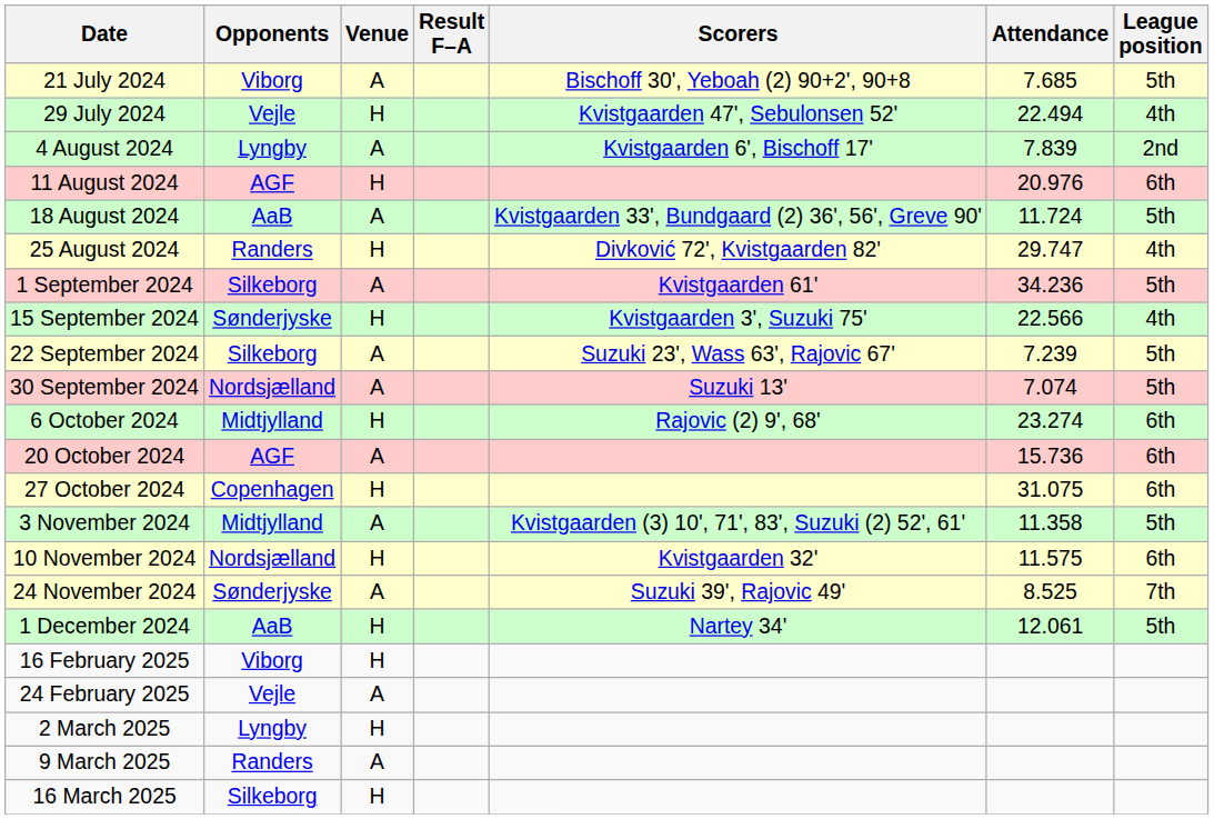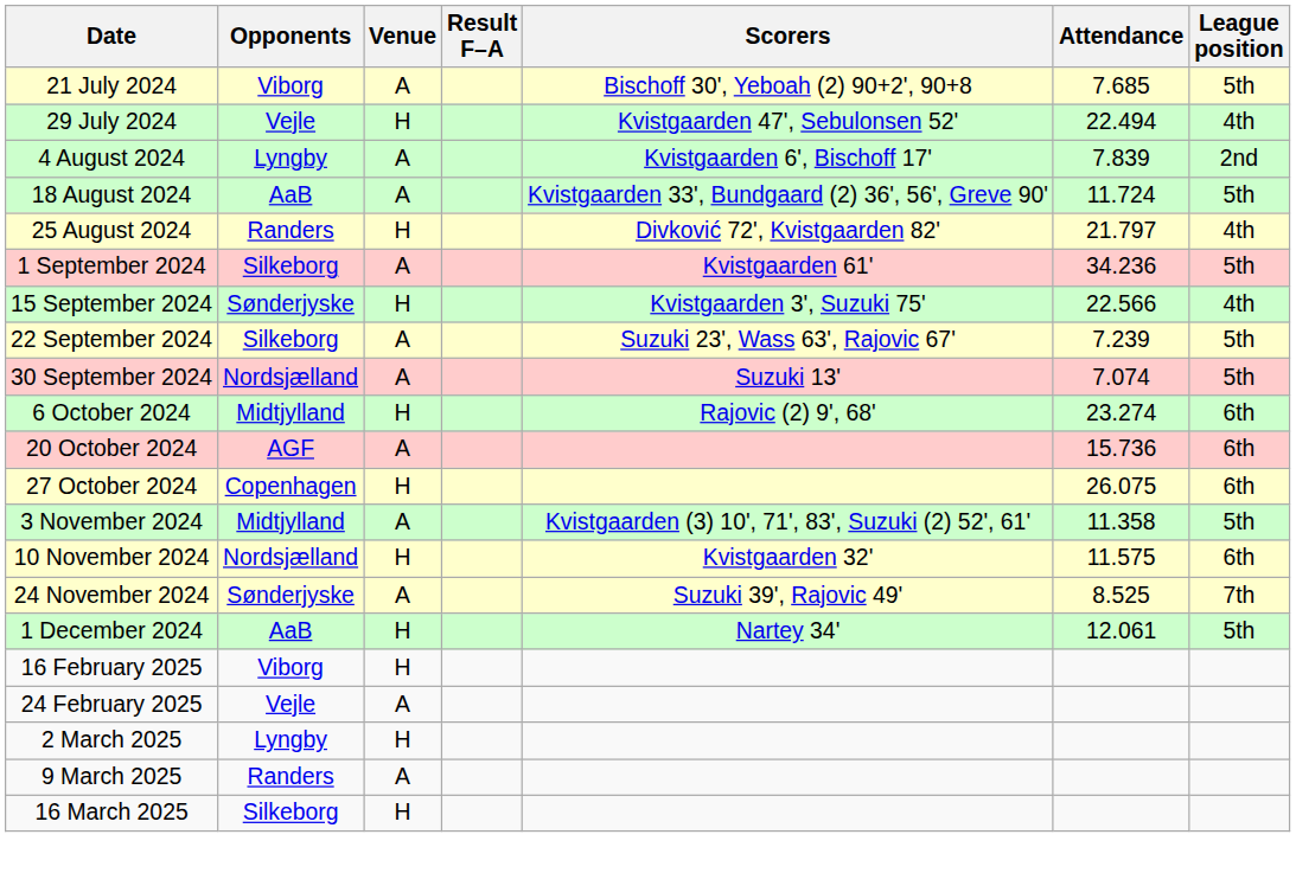 <table class="wikitable" style="text-align:center">
 <tr>
 <th>Date</th>
 <th>Opponents</th>
 <th>Venue</th>
 <th>Result<br>F–A</th>
 <th>Scorers</th>
 <th>Attendance</th>
 <th>League<br>position</th>
 </tr>
 <tr bgcolor="#ffffcc">
 <td>21 July 2024</td>
 <td><a href='#'>Viborg</a></td>
 <td>A</td>
 <td></td>
 <td><a href='#'>Bischoff</a> 30', <a href='#'>Yeboah</a> (2) 90+2', 90+8</td>
 <td>7.685</td>
 <td>5th</td>
 </tr>
 <tr bgcolor="#ccffcc">
 <td>29 July 2024</td>
 <td><a href='#'>Vejle</a></td>
 <td>H</td>
 <td></td>
 <td><a href='#'>Kvistgaarden</a> 47', <a href='#'>Sebulonsen</a> 52'</td>
 <td>22.494</td>
 <td>4th</td>
 </tr>
 <tr bgcolor="#ccffcc">
 <td>4 August 2024</td>
 <td><a href='#'>Lyngby</a></td>
 <td>A</td>
 <td></td>
 <td><a href='#'>Kvistgaarden</a> 6', <a href='#'>Bischoff</a> 17'</td>
 <td>7.839</td>
 <td>2nd</td>
 </tr>
-<tr bgcolor="#ffcccc">
-<td>11 August 2024</td>
-<td><a href='#'>AGF</a></td>
-<td>H</td>
-<td></td>
-<td></td>
-<td>20.976</td>
-<td>6th</td>
-</tr>
 <tr bgcolor="#ccffcc">
 <td>18 August 2024</td>
 <td><a href='#'>AaB</a></td>
 <td>A</td>
 <td></td>
 <td><a href='#'>Kvistgaarden</a> 33', <a href='#'>Bundgaard</a> (2) 36', 56', <a href='#'>Greve</a> 90'</td>
 <td>11.724</td>
 <td>5th</td>
 </tr>
 <tr bgcolor="#ffffcc">
 <td>25 August 2024</td>
 <td><a href='#'>Randers</a></td>
 <td>H</td>
 <td></td>
 <td><a href='#'>Divković</a> 72', <a href='#'>Kvistgaarden</a> 82'</td>
-<td>29.747</td>
+<td>21.797</td>
 <td>4th</td>
 </tr>
 <tr bgcolor="#ffcccc">
 <td>1 September 2024</td>
 <td><a href='#'>Silkeborg</a></td>
 <td>A</td>
 <td></td>
 <td><a href='#'>Kvistgaarden</a> 61'</td>
 <td>34.236</td>
 <td>5th</td>
 </tr>
 <tr bgcolor="#ccffcc">
 <td>15 September 2024</td>
 <td><a href='#'>Sønderjyske</a></td>
 <td>H</td>
 <td></td>
 <td><a href='#'>Kvistgaarden</a> 3', <a href='#'>Suzuki</a> 75'</td>
 <td>22.566</td>
 <td>4th</td>
 </tr>
 <tr bgcolor="#ffffcc">
 <td>22 September 2024</td>
 <td><a href='#'>Silkeborg</a></td>
 <td>A</td>
 <td></td>
 <td><a href='#'>Suzuki</a> 23', <a href='#'>Wass</a> 63', <a href='#'>Rajovic</a> 67'</td>
 <td>7.239</td>
 <td>5th</td>
 </tr>
 <tr bgcolor="#ffcccc">
 <td>30 September 2024</td>
 <td><a href='#'>Nordsjælland</a></td>
 <td>A</td>
 <td></td>
 <td><a href='#'>Suzuki</a> 13'</td>
 <td>7.074</td>
 <td>5th</td>
 </tr>
 <tr bgcolor="#ccffcc">
 <td>6 October 2024</td>
 <td><a href='#'>Midtjylland</a></td>
 <td>H</td>
 <td></td>
 <td><a href='#'>Rajovic</a> (2) 9', 68'</td>
 <td>23.274</td>
 <td>6th</td>
 </tr>
 <tr bgcolor="#ffcccc">
 <td>20 October 2024</td>
 <td><a href='#'>AGF</a></td>
 <td>A</td>
 <td></td>
 <td></td>
 <td>15.736</td>
 <td>6th</td>
 </tr>
 <tr bgcolor="#ffffcc">
 <td>27 October 2024</td>
 <td><a href='#'>Copenhagen</a></td>
 <td>H</td>
 <td></td>
 <td></td>
-<td>31.075</td>
+<td>26.075</td>
 <td>6th</td>
 </tr>
 <tr bgcolor="#ccffcc">
 <td>3 November 2024</td>
 <td><a href='#'>Midtjylland</a></td>
 <td>A</td>
 <td></td>
 <td><a href='#'>Kvistgaarden</a> (3) 10', 71', 83', <a href='#'>Suzuki</a> (2) 52', 61'</td>
 <td>11.358</td>
 <td>5th</td>
 </tr>
 <tr bgcolor="#ffffcc">
 <td>10 November 2024</td>
 <td><a href='#'>Nordsjælland</a></td>
 <td>H</td>
 <td></td>
 <td><a href='#'>Kvistgaarden</a> 32'</td>
 <td>11.575</td>
 <td>6th</td>
 </tr>
 <tr bgcolor="#ffffcc">
 <td>24 November 2024</td>
 <td><a href='#'>Sønderjyske</a></td>
 <td>A</td>
 <td></td>
 <td><a href='#'>Suzuki</a> 39', <a href='#'>Rajovic</a> 49'</td>
 <td>8.525</td>
 <td>7th</td>
 </tr>
 <tr bgcolor="#ccffcc">
 <td>1 December 2024</td>
 <td><a href='#'>AaB</a></td>
 <td>H</td>
 <td></td>
 <td><a href='#'>Nartey</a> 34'</td>
 <td>12.061</td>
 <td>5th</td>
 </tr>
 <tr>
 <td>16 February 2025</td>
 <td><a href='#'>Viborg</a></td>
 <td>H</td>
 <td></td>
 <td></td>
 <td></td>
 <td></td>
 </tr>
 <tr>
 <td>24 February 2025</td>
 <td><a href='#'>Vejle</a></td>
 <td>A</td>
 <td></td>
 <td></td>
 <td></td>
 <td></td>
 </tr>
 <tr>
 <td>2 March 2025</td>
 <td><a href='#'>Lyngby</a></td>
 <td>H</td>
 <td></td>
 <td></td>
 <td></td>
 <td></td>
 </tr>
 <tr>
 <td>9 March 2025</td>
 <td><a href='#'>Randers</a></td>
 <td>A</td>
 <td></td>
 <td></td>
 <td></td>
 <td></td>
 </tr>
 <tr>
 <td>16 March 2025</td>
 <td><a href='#'>Silkeborg</a></td>
 <td>H</td>
 <td></td>
 <td></td>
 <td></td>
 <td></td>
 </tr>
 </table>
